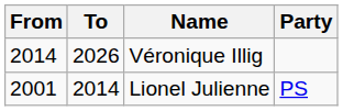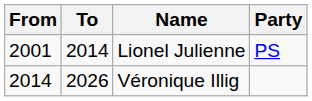 <table class="wikitable">
 <tr>
 <th>From</th>
 <th>To</th>
 <th>Name</th>
 <th>Party</th>
 </tr>
 <tr>
+<td>2001</td>
+<td>2014</td>
+<td>Lionel Julienne</td>
+<td><a href='#'>PS</a></td>
+</tr>
+<tr>
 <td>2014</td>
 <td>2026</td>
 <td>Véronique Illig</td>
 <td></td>
 </tr>
-<tr>
-<td>2001</td>
-<td>2014</td>
-<td>Lionel Julienne</td>
-<td><a href='#'>PS</a></td>
-</tr>
 </table>
